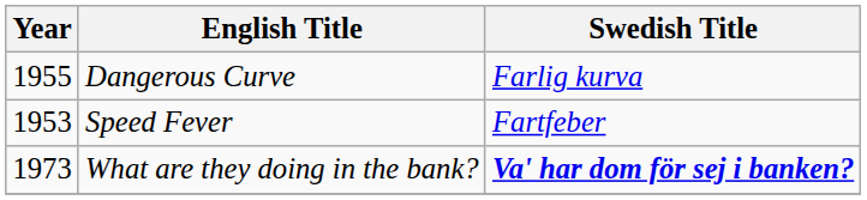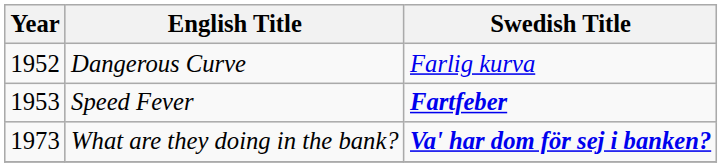 <table class="wikitable">
 <tr>
 <th>Year</th>
 <th>English Title</th>
 <th>Swedish Title</th>
 </tr>
 <tr>
-<td>1955</td>
+<td>1952</td>
 <td><em>Dangerous Curve</em></td>
 <td><em><a href='#'>Farlig kurva</a></em></td>
 </tr>
 <tr>
 <td>1953</td>
 <td><em>Speed Fever</em></td>
-<td><em><a href='#'>Fartfeber</a></em></td>
+<td><strong><em><a href='#'>Fartfeber</a></em></strong></td>
 </tr>
 <tr>
 <td>1973</td>
 <td><em>What are they doing in the bank?</em></td>
 <td><strong><em><a href='#'>Va' har dom för sej i banken?</a></em></strong></td>
 </tr>
 <tr>
 </tr>
 </table>
